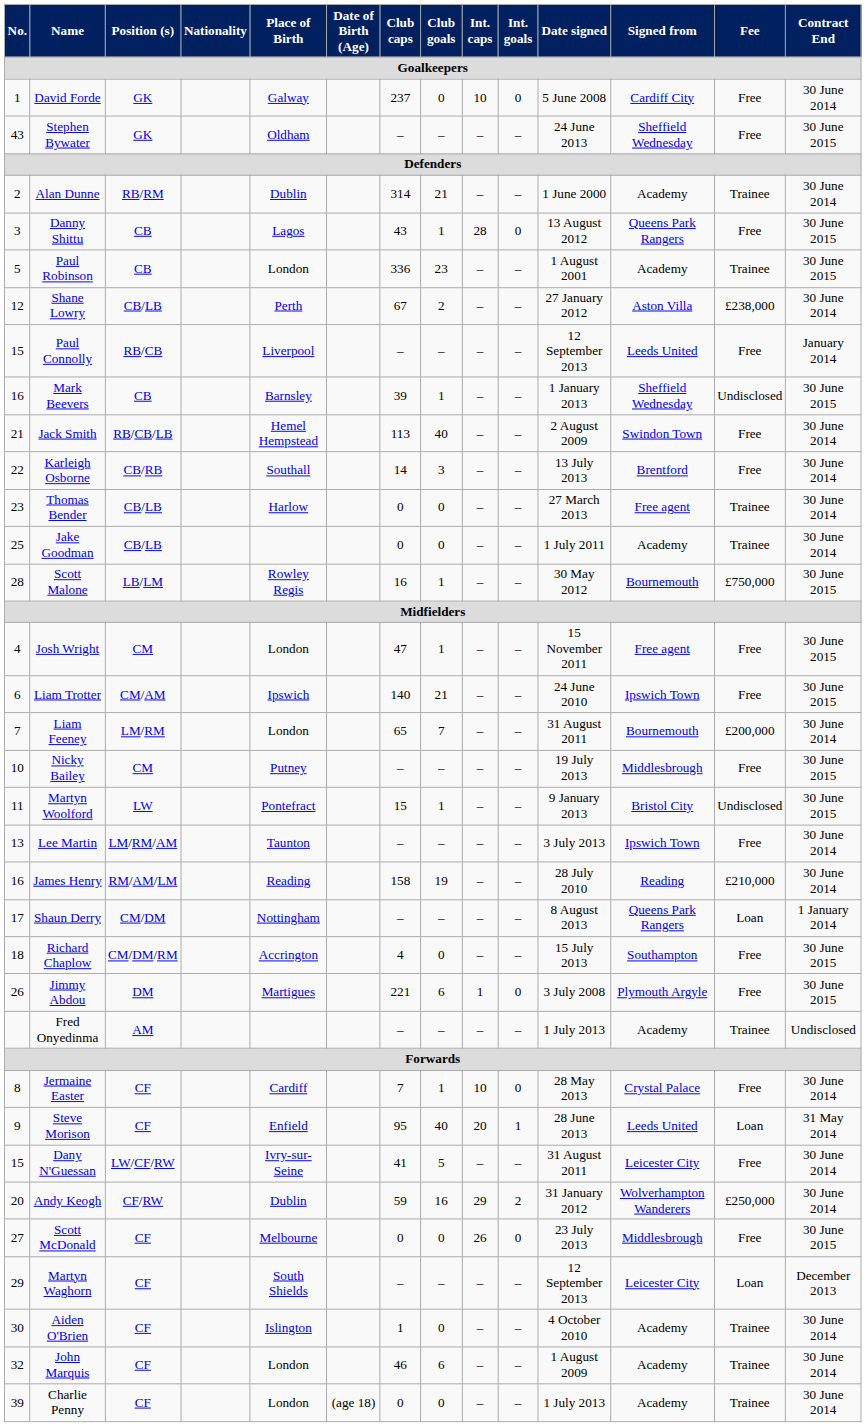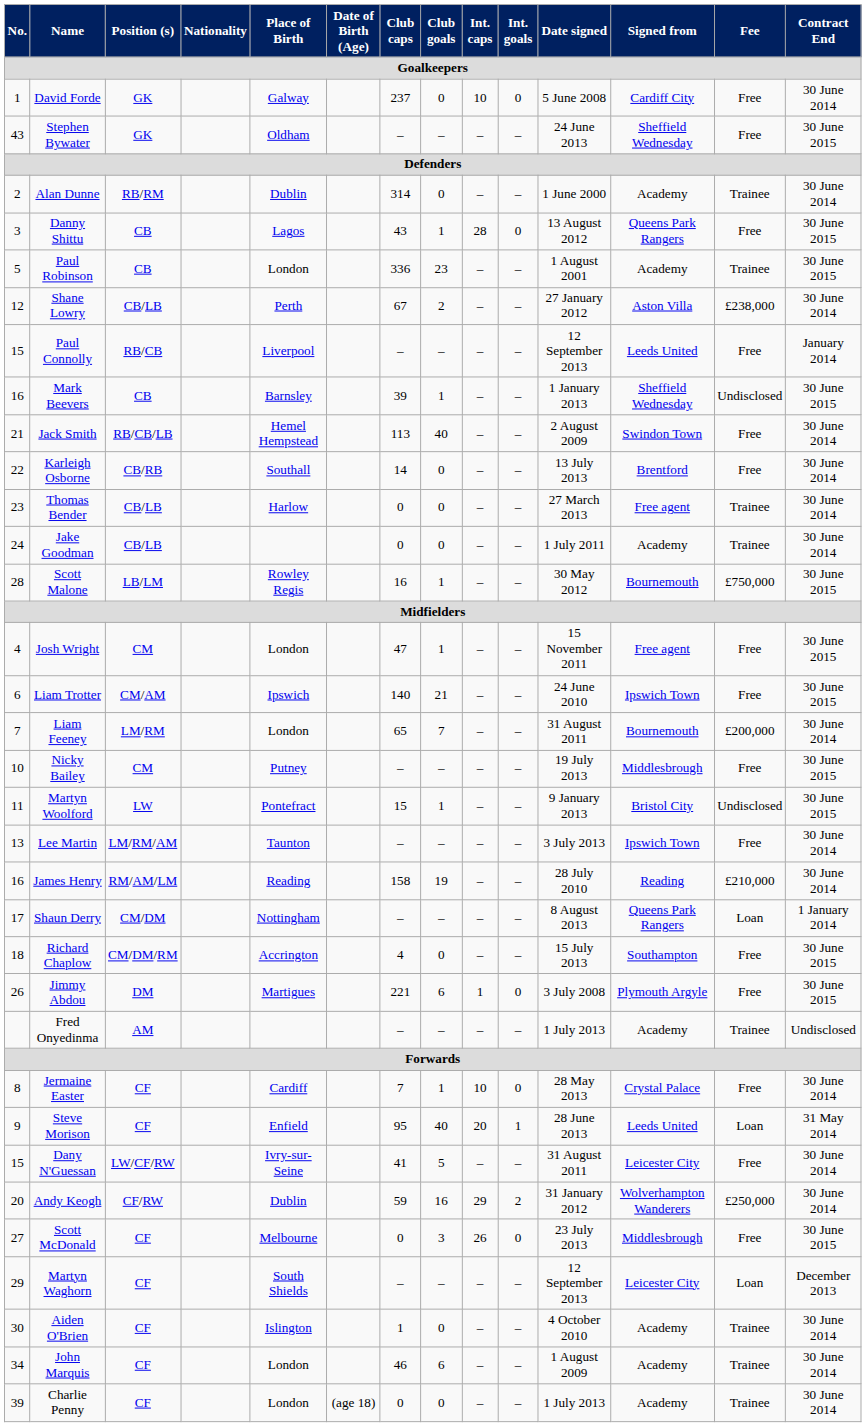 <table class="wikitable" style="text-align:center; font-size:85%; width:100%;">
 <tr>
 <th style="background:#002060; color:white; text-align:center;">No.</th>
 <th style="background:#002060; color:white; text-align:center;">Name</th>
 <th style="background:#002060; color:white; text-align:center;">Position (s)</th>
 <th style="background:#002060; color:white; text-align:center;">Nationality</th>
 <th style="background:#002060; color:white; text-align:center;">Place of Birth</th>
 <th style="background:#002060; color:white; text-align:center;">Date of Birth (Age)</th>
 <th style="background:#002060; color:white; text-align:center;">Club caps</th>
 <th style="background:#002060; color:white; text-align:center;">Club goals</th>
 <th style="background:#002060; color:white; text-align:center;">Int. caps</th>
 <th style="background:#002060; color:white; text-align:center;">Int. goals</th>
 <th style="background:#002060; color:white; text-align:center;">Date signed</th>
 <th style="background:#002060; color:white; text-align:center;">Signed from</th>
 <th style="background:#002060; color:white; text-align:center;">Fee</th>
 <th style="background:#002060; color:white; text-align:center;">Contract End</th>
 </tr>
 <tr>
 <th colspan="14" style="background:#dcdcdc; text-align:center;">Goalkeepers</th>
 </tr>
 <tr>
 <td>1</td>
 <td><a href='#'>David Forde</a></td>
 <td><a href='#'>GK</a></td>
 <td></td>
 <td><a href='#'>Galway</a></td>
 <td></td>
 <td>237</td>
 <td>0</td>
 <td>10</td>
 <td>0</td>
 <td>5 June 2008</td>
 <td><a href='#'>Cardiff City</a></td>
 <td>Free</td>
 <td>30 June 2014</td>
 </tr>
 <tr>
 <td>43</td>
 <td><a href='#'>Stephen Bywater</a></td>
 <td><a href='#'>GK</a></td>
 <td></td>
 <td><a href='#'>Oldham</a></td>
 <td></td>
 <td>–</td>
 <td>–</td>
 <td>–</td>
 <td>–</td>
 <td>24 June 2013</td>
 <td><a href='#'>Sheffield Wednesday</a></td>
 <td>Free</td>
 <td>30 June 2015</td>
 </tr>
 <tr>
 <th colspan="14" style="background:#dcdcdc; text-align:center;">Defenders</th>
 </tr>
 <tr>
 <td>2</td>
 <td><a href='#'>Alan Dunne</a></td>
 <td><a href='#'>RB</a>/<a href='#'>RM</a></td>
 <td></td>
 <td><a href='#'>Dublin</a></td>
 <td></td>
 <td>314</td>
-<td>21</td>
+<td>0</td>
 <td>–</td>
 <td>–</td>
 <td>1 June 2000</td>
 <td>Academy</td>
 <td>Trainee</td>
 <td>30 June 2014</td>
 </tr>
 <tr>
 <td>3</td>
 <td><a href='#'>Danny Shittu</a></td>
 <td><a href='#'>CB</a></td>
 <td></td>
 <td><a href='#'>Lagos</a></td>
 <td></td>
 <td>43</td>
 <td>1</td>
 <td>28</td>
 <td>0</td>
 <td>13 August 2012</td>
 <td><a href='#'>Queens Park Rangers</a></td>
 <td>Free</td>
 <td>30 June 2015</td>
 </tr>
 <tr>
 <td>5</td>
 <td><a href='#'>Paul Robinson</a></td>
 <td><a href='#'>CB</a></td>
 <td></td>
 <td>London</td>
 <td></td>
 <td>336</td>
 <td>23</td>
 <td>–</td>
 <td>–</td>
 <td>1 August 2001</td>
 <td>Academy</td>
 <td>Trainee</td>
 <td>30 June 2015</td>
 </tr>
 <tr>
 <td>12</td>
 <td><a href='#'>Shane Lowry</a></td>
 <td><a href='#'>CB</a>/<a href='#'>LB</a></td>
 <td></td>
 <td><a href='#'>Perth</a></td>
 <td></td>
 <td>67</td>
 <td>2</td>
 <td>–</td>
 <td>–</td>
 <td>27 January 2012</td>
 <td><a href='#'>Aston Villa</a></td>
 <td>£238,000</td>
 <td>30 June 2014</td>
 </tr>
 <tr>
 <td>15</td>
 <td><a href='#'>Paul Connolly</a></td>
 <td><a href='#'>RB</a>/<a href='#'>CB</a></td>
 <td></td>
 <td><a href='#'>Liverpool</a></td>
 <td></td>
 <td>–</td>
 <td>–</td>
 <td>–</td>
 <td>–</td>
 <td>12 September 2013</td>
 <td><a href='#'>Leeds United</a></td>
 <td>Free</td>
 <td>January 2014</td>
 </tr>
 <tr>
 <td>16</td>
 <td><a href='#'>Mark Beevers</a></td>
 <td><a href='#'>CB</a></td>
 <td></td>
 <td><a href='#'>Barnsley</a></td>
 <td></td>
 <td>39</td>
 <td>1</td>
 <td>–</td>
 <td>–</td>
 <td>1 January 2013</td>
 <td><a href='#'>Sheffield Wednesday</a></td>
 <td>Undisclosed</td>
 <td>30 June 2015</td>
 </tr>
 <tr>
 <td>21</td>
 <td><a href='#'>Jack Smith</a></td>
 <td><a href='#'>RB</a>/<a href='#'>CB</a>/<a href='#'>LB</a></td>
 <td></td>
 <td><a href='#'>Hemel Hempstead</a></td>
 <td></td>
 <td>113</td>
 <td>40</td>
 <td>–</td>
 <td>–</td>
 <td>2 August 2009</td>
 <td><a href='#'>Swindon Town</a></td>
 <td>Free</td>
 <td>30 June 2014</td>
 </tr>
 <tr>
 <td>22</td>
 <td><a href='#'>Karleigh Osborne</a></td>
 <td><a href='#'>CB</a>/<a href='#'>RB</a></td>
 <td></td>
 <td><a href='#'>Southall</a></td>
 <td></td>
 <td>14</td>
-<td>3</td>
+<td>0</td>
 <td>–</td>
 <td>–</td>
 <td>13 July 2013</td>
 <td><a href='#'>Brentford</a></td>
 <td>Free</td>
 <td>30 June 2014</td>
 </tr>
 <tr>
 <td>23</td>
 <td><a href='#'>Thomas Bender</a></td>
 <td><a href='#'>CB</a>/<a href='#'>LB</a></td>
 <td></td>
 <td><a href='#'>Harlow</a> </td>
 <td></td>
 <td>0</td>
 <td>0</td>
 <td>–</td>
 <td>–</td>
 <td>27 March 2013</td>
 <td><a href='#'>Free agent</a></td>
 <td>Trainee</td>
 <td>30 June 2014</td>
 </tr>
 <tr>
-<td>25</td>
+<td>24</td>
 <td><a href='#'>Jake Goodman</a></td>
 <td><a href='#'>CB</a>/<a href='#'>LB</a></td>
 <td></td>
 <td></td>
 <td></td>
 <td>0</td>
 <td>0</td>
 <td>–</td>
 <td>–</td>
 <td>1 July 2011</td>
 <td>Academy</td>
 <td>Trainee</td>
 <td>30 June 2014</td>
 </tr>
 <tr>
 <td>28</td>
 <td><a href='#'>Scott Malone</a></td>
 <td><a href='#'>LB</a>/<a href='#'>LM</a></td>
 <td></td>
 <td><a href='#'>Rowley Regis</a></td>
 <td></td>
 <td>16</td>
 <td>1</td>
 <td>–</td>
 <td>–</td>
 <td>30 May 2012</td>
 <td><a href='#'>Bournemouth</a></td>
 <td>£750,000</td>
 <td>30 June 2015</td>
 </tr>
 <tr>
 <th colspan="14" style="background:#dcdcdc; text-align:center;">Midfielders</th>
 </tr>
 <tr>
 <td>4</td>
 <td><a href='#'>Josh Wright</a></td>
 <td><a href='#'>CM</a></td>
 <td></td>
 <td>London</td>
 <td></td>
 <td>47</td>
 <td>1</td>
 <td>–</td>
 <td>–</td>
 <td>15 November 2011</td>
 <td><a href='#'>Free agent</a></td>
 <td>Free</td>
 <td>30 June 2015</td>
 </tr>
 <tr>
 <td>6</td>
 <td><a href='#'>Liam Trotter</a></td>
 <td><a href='#'>CM</a>/<a href='#'>AM</a></td>
 <td></td>
 <td><a href='#'>Ipswich</a></td>
 <td></td>
 <td>140</td>
 <td>21</td>
 <td>–</td>
 <td>–</td>
 <td>24 June 2010</td>
 <td><a href='#'>Ipswich Town</a></td>
 <td>Free</td>
 <td>30 June 2015</td>
 </tr>
 <tr>
 <td>7</td>
 <td><a href='#'>Liam Feeney</a></td>
 <td><a href='#'>LM</a>/<a href='#'>RM</a></td>
 <td></td>
 <td>London</td>
 <td></td>
 <td>65</td>
 <td>7</td>
 <td>–</td>
 <td>–</td>
 <td>31 August 2011</td>
 <td><a href='#'>Bournemouth</a></td>
 <td>£200,000</td>
 <td>30 June 2014</td>
 </tr>
 <tr>
 <td>10</td>
 <td><a href='#'>Nicky Bailey</a></td>
 <td><a href='#'>CM</a></td>
 <td></td>
 <td><a href='#'>Putney</a></td>
 <td></td>
 <td>–</td>
 <td>–</td>
 <td>–</td>
 <td>–</td>
 <td>19 July 2013</td>
 <td><a href='#'>Middlesbrough</a></td>
 <td>Free</td>
 <td>30 June 2015</td>
 </tr>
 <tr>
 <td>11</td>
 <td><a href='#'>Martyn Woolford</a></td>
 <td><a href='#'>LW</a></td>
 <td></td>
 <td><a href='#'>Pontefract</a></td>
 <td></td>
 <td>15</td>
 <td>1</td>
 <td>–</td>
 <td>–</td>
 <td>9 January 2013</td>
 <td><a href='#'>Bristol City</a></td>
 <td>Undisclosed</td>
 <td>30 June 2015</td>
 </tr>
 <tr>
 <td>13</td>
 <td><a href='#'>Lee Martin</a></td>
 <td><a href='#'>LM</a>/<a href='#'>RM</a>/<a href='#'>AM</a></td>
 <td></td>
 <td><a href='#'>Taunton</a></td>
 <td></td>
 <td>–</td>
 <td>–</td>
 <td>–</td>
 <td>–</td>
 <td>3 July 2013</td>
 <td><a href='#'>Ipswich Town</a></td>
 <td>Free</td>
 <td>30 June 2014</td>
 </tr>
 <tr>
 <td>16</td>
 <td><a href='#'>James Henry</a></td>
 <td><a href='#'>RM</a>/<a href='#'>AM</a>/<a href='#'>LM</a></td>
 <td></td>
 <td><a href='#'>Reading</a></td>
 <td></td>
 <td>158</td>
 <td>19</td>
 <td>–</td>
 <td>–</td>
 <td>28 July 2010</td>
 <td><a href='#'>Reading</a></td>
 <td>£210,000</td>
 <td>30 June 2014</td>
 </tr>
 <tr>
 <td>17</td>
 <td><a href='#'>Shaun Derry</a></td>
 <td><a href='#'>CM</a>/<a href='#'>DM</a></td>
 <td></td>
 <td><a href='#'>Nottingham</a></td>
 <td></td>
 <td>–</td>
 <td>–</td>
 <td>–</td>
 <td>–</td>
 <td>8 August 2013</td>
 <td><a href='#'>Queens Park Rangers</a></td>
 <td>Loan</td>
 <td>1 January 2014</td>
 </tr>
 <tr>
 <td>18</td>
 <td><a href='#'>Richard Chaplow</a></td>
 <td><a href='#'>CM</a>/<a href='#'>DM</a>/<a href='#'>RM</a></td>
 <td></td>
 <td><a href='#'>Accrington</a></td>
 <td></td>
 <td>4</td>
 <td>0</td>
 <td>–</td>
 <td>–</td>
 <td>15 July 2013</td>
 <td><a href='#'>Southampton</a></td>
 <td>Free</td>
 <td>30 June 2015</td>
 </tr>
 <tr>
 <td>26</td>
 <td><a href='#'>Jimmy Abdou</a></td>
 <td><a href='#'>DM</a></td>
 <td></td>
 <td><a href='#'>Martigues</a> </td>
 <td></td>
 <td>221</td>
 <td>6</td>
 <td>1</td>
 <td>0</td>
 <td>3 July 2008</td>
 <td><a href='#'>Plymouth Argyle</a></td>
 <td>Free</td>
 <td>30 June 2015</td>
 </tr>
 <tr>
 <td></td>
 <td>Fred Onyedinma</td>
 <td><a href='#'>AM</a></td>
 <td></td>
 <td></td>
 <td></td>
 <td>–</td>
 <td>–</td>
 <td>–</td>
 <td>–</td>
 <td>1 July 2013</td>
 <td>Academy</td>
 <td>Trainee</td>
 <td>Undisclosed</td>
 </tr>
 <tr>
 <th colspan="14" style="background:#dcdcdc; text-align:center;">Forwards</th>
 </tr>
 <tr>
 <td>8</td>
 <td><a href='#'>Jermaine Easter</a></td>
 <td><a href='#'>CF</a></td>
 <td></td>
 <td><a href='#'>Cardiff</a></td>
 <td></td>
 <td>7</td>
 <td>1</td>
 <td>10</td>
 <td>0</td>
 <td>28 May 2013</td>
 <td><a href='#'>Crystal Palace</a></td>
 <td>Free</td>
 <td>30 June 2014</td>
 </tr>
 <tr>
 <td>9</td>
 <td><a href='#'>Steve Morison</a></td>
 <td><a href='#'>CF</a></td>
 <td></td>
 <td><a href='#'>Enfield</a> </td>
 <td></td>
 <td>95</td>
 <td>40</td>
 <td>20</td>
 <td>1</td>
 <td>28 June 2013</td>
 <td><a href='#'>Leeds United</a></td>
 <td>Loan</td>
 <td>31 May 2014</td>
 </tr>
 <tr>
 <td>15</td>
 <td><a href='#'>Dany N'Guessan</a></td>
 <td><a href='#'>LW</a>/<a href='#'>CF</a>/<a href='#'>RW</a></td>
 <td></td>
 <td><a href='#'>Ivry-sur-Seine</a></td>
 <td></td>
 <td>41</td>
 <td>5</td>
 <td>–</td>
 <td>–</td>
 <td>31 August 2011</td>
 <td><a href='#'>Leicester City</a></td>
 <td>Free</td>
 <td>30 June 2014</td>
 </tr>
 <tr>
 <td>20</td>
 <td><a href='#'>Andy Keogh</a></td>
 <td><a href='#'>CF</a>/<a href='#'>RW</a></td>
 <td></td>
 <td><a href='#'>Dublin</a></td>
 <td></td>
 <td>59</td>
 <td>16</td>
 <td>29</td>
 <td>2</td>
 <td>31 January 2012</td>
 <td><a href='#'>Wolverhampton Wanderers</a></td>
 <td>£250,000</td>
 <td>30 June 2014</td>
 </tr>
 <tr>
 <td>27</td>
 <td><a href='#'>Scott McDonald</a></td>
 <td><a href='#'>CF</a></td>
 <td></td>
 <td><a href='#'>Melbourne</a></td>
 <td></td>
 <td>0</td>
-<td>0</td>
+<td>3</td>
 <td>26</td>
 <td>0</td>
 <td>23 July 2013</td>
 <td><a href='#'>Middlesbrough</a></td>
 <td>Free</td>
 <td>30 June 2015</td>
 </tr>
 <tr>
 <td>29</td>
 <td><a href='#'>Martyn Waghorn</a></td>
 <td><a href='#'>CF</a></td>
 <td></td>
 <td><a href='#'>South Shields</a></td>
 <td></td>
 <td>–</td>
 <td>–</td>
 <td>–</td>
 <td>–</td>
 <td>12 September 2013</td>
 <td><a href='#'>Leicester City</a></td>
 <td>Loan</td>
 <td>December 2013</td>
 </tr>
 <tr>
 <td>30</td>
 <td><a href='#'>Aiden O'Brien</a></td>
 <td><a href='#'>CF</a></td>
 <td></td>
 <td><a href='#'>Islington</a> </td>
 <td></td>
 <td>1</td>
 <td>0</td>
 <td>–</td>
 <td>–</td>
 <td>4 October 2010</td>
 <td>Academy</td>
 <td>Trainee</td>
 <td>30 June 2014</td>
 </tr>
 <tr>
-<td>32</td>
+<td>34</td>
 <td><a href='#'>John Marquis</a></td>
 <td><a href='#'>CF</a></td>
 <td></td>
 <td>London</td>
 <td></td>
 <td>46</td>
 <td>6</td>
 <td>–</td>
 <td>–</td>
 <td>1 August 2009</td>
 <td>Academy</td>
 <td>Trainee</td>
 <td>30 June 2014</td>
 </tr>
 <tr>
 <td>39</td>
 <td>Charlie Penny</td>
 <td><a href='#'>CF</a></td>
 <td></td>
 <td>London</td>
 <td>(age 18)</td>
 <td>0</td>
 <td>0</td>
 <td>–</td>
 <td>–</td>
 <td>1 July 2013</td>
 <td>Academy</td>
 <td>Trainee</td>
 <td>30 June 2014</td>
 </tr>
 </table>
